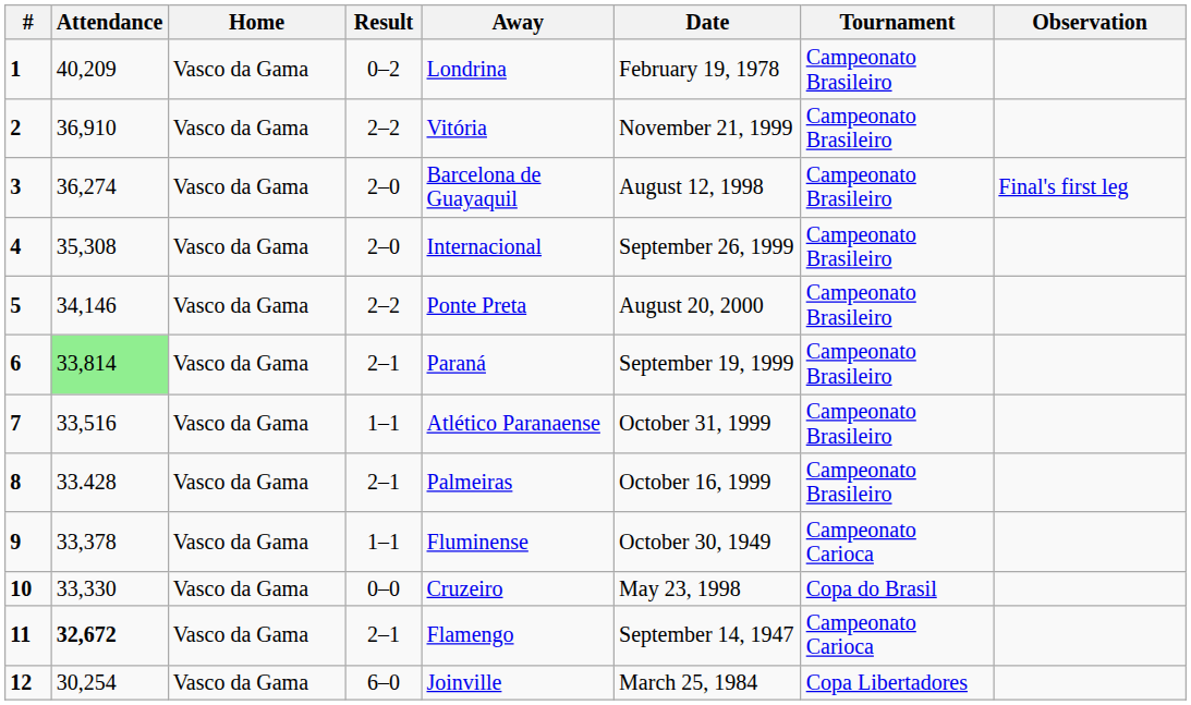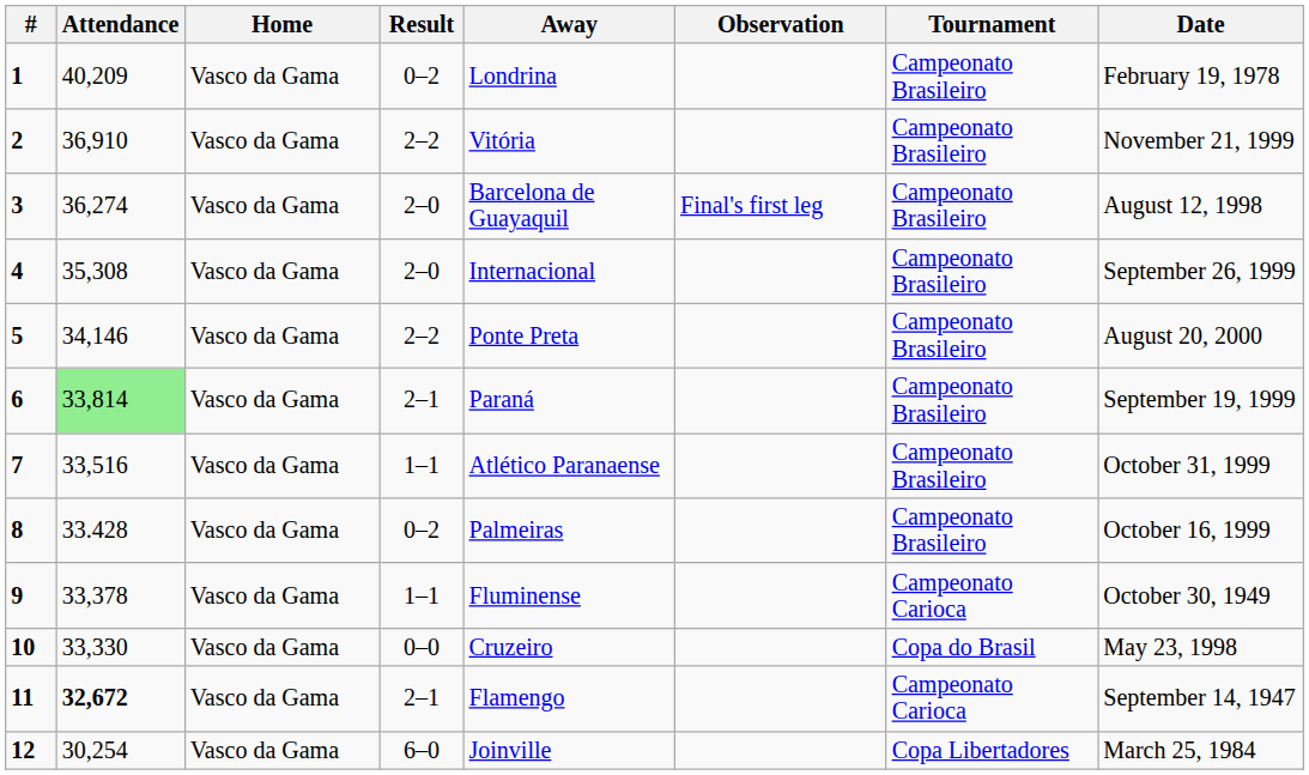 <table class="wikitable">
 <tr>
 <th width="30">#</th>
 <th width="70">Attendance</th>
 <th width="150">Home</th>
 <th width="50">Result</th>
 <th width="150">Away</th>
+<th width="150">Observation</th>
+<th width="150">Tournament</th>
 <th width="150">Date</th>
-<th width="150">Tournament</th>
-<th width="150">Observation</th>
 </tr>
 <tr>
 <td><strong>1</strong></td>
 <td>40,209</td>
 <td align="left"> Vasco da Gama</td>
 <td align=center>0–2</td>
 <td align="left"> <a href='#'>Londrina</a></td>
+<td></td>
+<td><a href='#'>Campeonato Brasileiro</a></td>
 <td>February 19, 1978</td>
-<td><a href='#'>Campeonato Brasileiro</a></td>
-<td></td>
 </tr>
 <tr>
 <td><strong>2</strong></td>
 <td>36,910</td>
 <td align="left"> Vasco da Gama</td>
 <td align=center>2–2</td>
 <td align="left"> <a href='#'>Vitória</a></td>
+<td></td>
+<td><a href='#'>Campeonato Brasileiro</a></td>
 <td>November 21, 1999</td>
-<td><a href='#'>Campeonato Brasileiro</a></td>
-<td></td>
 </tr>
 <tr>
 <td><strong>3</strong></td>
 <td>36,274</td>
 <td align="left"> Vasco da Gama</td>
 <td align=center>2–0</td>
 <td align="left"> <a href='#'>Barcelona de Guayaquil</a></td>
+<td><a href='#'>Final's first leg</a></td>
+<td><a href='#'>Campeonato Brasileiro</a></td>
 <td>August 12, 1998</td>
-<td><a href='#'>Campeonato Brasileiro</a></td>
-<td><a href='#'>Final's first leg</a></td>
 </tr>
 <tr>
 <td><strong>4</strong></td>
 <td>35,308</td>
 <td align="left"> Vasco da Gama</td>
 <td align=center>2–0</td>
 <td align="left"> <a href='#'>Internacional</a></td>
+<td></td>
+<td><a href='#'>Campeonato Brasileiro</a></td>
 <td>September 26, 1999</td>
-<td><a href='#'>Campeonato Brasileiro</a></td>
-<td></td>
 </tr>
 <tr>
 <td><strong>5</strong></td>
 <td>34,146</td>
 <td align="left"> Vasco da Gama</td>
 <td align=center>2–2</td>
 <td align="left"> <a href='#'>Ponte Preta</a></td>
+<td></td>
+<td><a href='#'>Campeonato Brasileiro</a></td>
 <td>August 20, 2000</td>
-<td><a href='#'>Campeonato Brasileiro</a></td>
-<td></td>
 </tr>
 <tr>
 <td><strong>6</strong></td>
 <td style="background: lightgreen;">33,814</td>
 <td align="left"> Vasco da Gama</td>
 <td align=center>2–1</td>
 <td align="left"> <a href='#'>Paraná</a></td>
+<td></td>
+<td><a href='#'>Campeonato Brasileiro</a></td>
 <td>September 19, 1999</td>
-<td><a href='#'>Campeonato Brasileiro</a></td>
-<td></td>
 </tr>
 <tr>
 <td><strong>7</strong></td>
 <td>33,516</td>
 <td align="left"> Vasco da Gama</td>
 <td align=center>1–1</td>
 <td align="left"> <a href='#'>Atlético Paranaense</a></td>
+<td></td>
+<td><a href='#'>Campeonato Brasileiro</a></td>
 <td>October 31, 1999</td>
-<td><a href='#'>Campeonato Brasileiro</a></td>
-<td></td>
 </tr>
 <tr>
 <td><strong>8</strong></td>
 <td>33.428</td>
 <td align="left"> Vasco da Gama</td>
-<td align=center>2–1</td>
+<td align=center>0–2</td>
 <td align="left"> <a href='#'>Palmeiras</a></td>
+<td></td>
+<td><a href='#'>Campeonato Brasileiro</a></td>
 <td>October 16, 1999</td>
-<td><a href='#'>Campeonato Brasileiro</a></td>
-<td></td>
 </tr>
 <tr>
 <td><strong>9</strong></td>
 <td>33,378</td>
 <td align="left"> Vasco da Gama</td>
 <td align=center>1–1</td>
 <td align="left"> <a href='#'>Fluminense</a></td>
+<td></td>
+<td><a href='#'>Campeonato Carioca</a></td>
 <td>October 30, 1949</td>
-<td><a href='#'>Campeonato Carioca</a></td>
-<td></td>
 </tr>
 <tr>
 <td><strong>10</strong></td>
 <td>33,330</td>
 <td align="left"> Vasco da Gama</td>
 <td align=center>0–0</td>
 <td align="left"> <a href='#'>Cruzeiro</a></td>
+<td></td>
+<td><a href='#'>Copa do Brasil</a></td>
 <td>May 23, 1998</td>
-<td><a href='#'>Copa do Brasil</a></td>
-<td></td>
 </tr>
 <tr>
 <td><strong>11</strong></td>
 <td><strong>32,672</strong></td>
 <td align="left"> Vasco da Gama</td>
 <td align=center>2–1</td>
 <td align="left"> <a href='#'>Flamengo</a></td>
+<td></td>
+<td><a href='#'>Campeonato Carioca</a></td>
 <td>September 14, 1947</td>
-<td><a href='#'>Campeonato Carioca</a></td>
-<td></td>
 </tr>
 <tr>
 <td><strong>12</strong></td>
 <td>30,254</td>
 <td align="left"> Vasco da Gama</td>
 <td align=center>6–0</td>
 <td align="left"> <a href='#'>Joinville</a></td>
+<td></td>
+<td><a href='#'>Copa Libertadores</a></td>
 <td>March 25, 1984</td>
-<td><a href='#'>Copa Libertadores</a></td>
-<td></td>
 </tr>
 </table>
